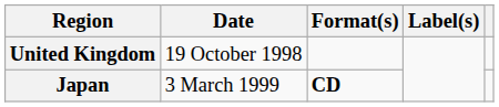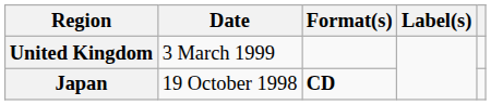 <table class="wikitable plainrowheaders">
 <tr>
 <th scope="col">Region</th>
 <th scope="col">Date</th>
 <th scope="col">Format(s)</th>
 <th scope="col">Label(s)</th>
 <th scope="col"></th>
 </tr>
 <tr>
 <th scope="row">United Kingdom</th>
-<td>19 October 1998</td>
+<td>3 March 1999</td>
 <td></td>
 <td rowspan="2"></td>
 <td></td>
 </tr>
 <tr>
 <th scope="row">Japan</th>
-<td>3 March 1999</td>
+<td>19 October 1998</td>
 <td><strong>CD</strong></td>
 <td></td>
 </tr>
 </table>
